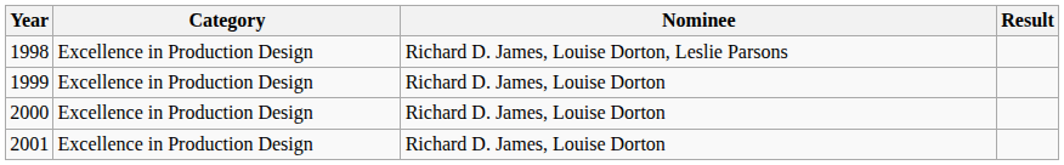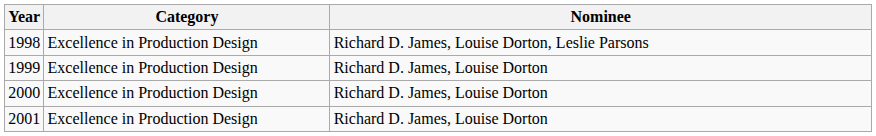 <table class="wikitable">
 <tr>
 <th width="3.5%">Year</th>
 <th width="33%">Category</th>
 <th widthe="42%">Nominee</th>
-<th width="3.5%">Result</th>
 </tr>
 <tr>
 <td>1998</td>
 <td>Excellence in Production Design</td>
 <td>Richard D. James, Louise Dorton, Leslie Parsons</td>
-<td></td>
 </tr>
 <tr>
 <td>1999</td>
 <td>Excellence in Production Design</td>
 <td>Richard D. James, Louise Dorton</td>
-<td></td>
 </tr>
 <tr>
 <td>2000</td>
 <td>Excellence in Production Design</td>
 <td>Richard D. James, Louise Dorton</td>
-<td></td>
 </tr>
 <tr>
 <td>2001</td>
 <td>Excellence in Production Design</td>
 <td>Richard D. James, Louise Dorton</td>
-<td></td>
 </tr>
 </table>
